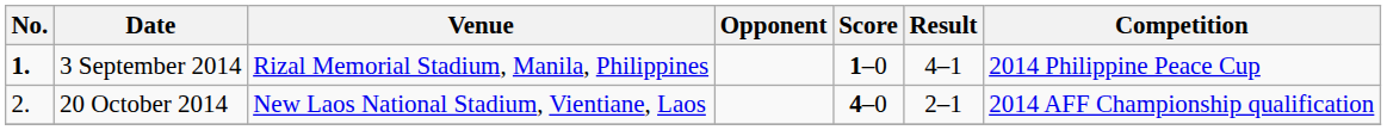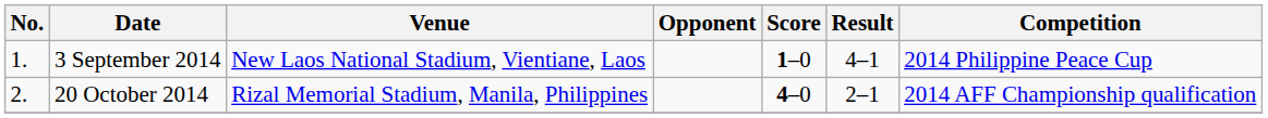 <table class="wikitable">
 <tr>
 <th>No.</th>
 <th>Date</th>
 <th>Venue</th>
 <th>Opponent</th>
 <th>Score</th>
 <th>Result</th>
 <th>Competition</th>
 </tr>
 <tr>
-<td><strong>1.</strong></td>
+<td>1.</td>
 <td>3 September 2014</td>
-<td><a href='#'>Rizal Memorial Stadium</a>, <a href='#'>Manila</a>, <a href='#'>Philippines</a></td>
+<td><a href='#'>New Laos National Stadium</a>, <a href='#'>Vientiane</a>, <a href='#'>Laos</a></td>
 <td></td>
 <td align=center><strong>1</strong>–0</td>
 <td align=center>4–1</td>
 <td><a href='#'>2014 Philippine Peace Cup</a></td>
 </tr>
 <tr>
 <td>2.</td>
 <td>20 October 2014</td>
-<td><a href='#'>New Laos National Stadium</a>, <a href='#'>Vientiane</a>, <a href='#'>Laos</a></td>
+<td><a href='#'>Rizal Memorial Stadium</a>, <a href='#'>Manila</a>, <a href='#'>Philippines</a></td>
 <td></td>
 <td align=center><strong>4</strong>–0</td>
 <td align=center>2–1</td>
 <td><a href='#'>2014 AFF Championship qualification</a></td>
 </tr>
 <tr>
 </tr>
 </table>
